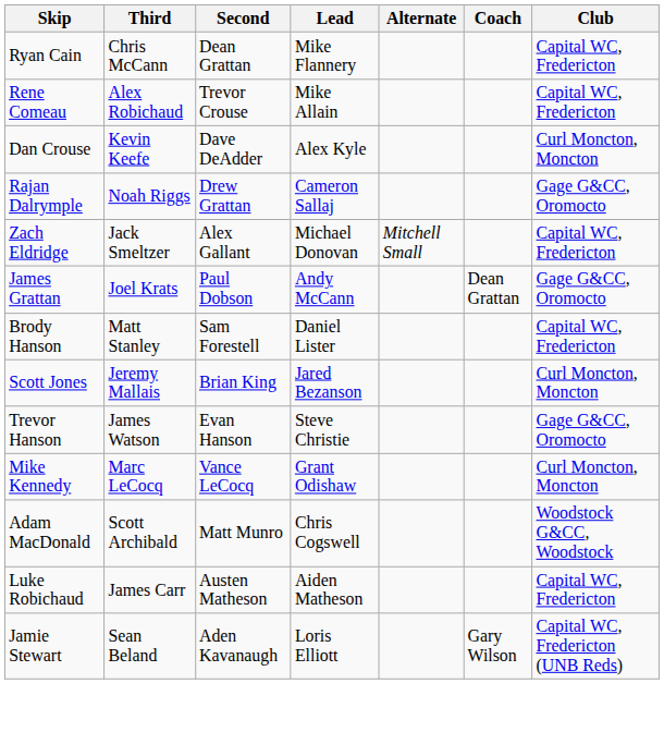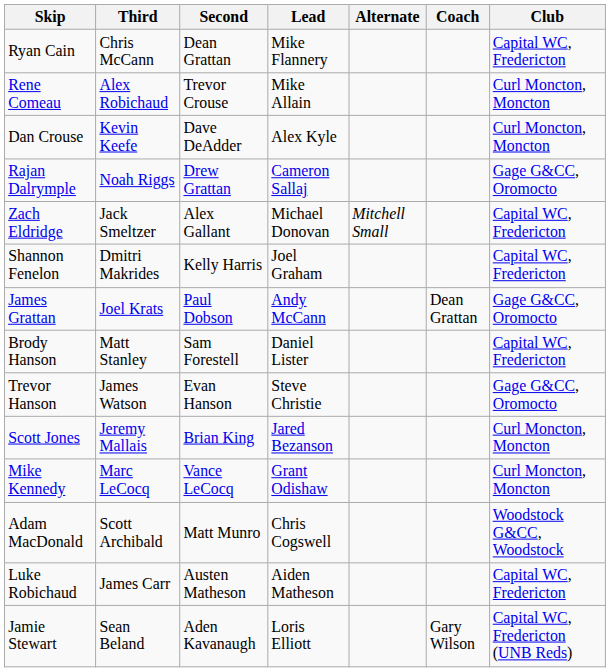 <table class="wikitable">
 <tr>
 <th scope="col">Skip</th>
 <th scope="col">Third</th>
 <th scope="col">Second</th>
 <th scope="col">Lead</th>
 <th scope="col">Alternate</th>
 <th scope="col">Coach</th>
 <th scope="col">Club</th>
 </tr>
 <tr>
 <td>Ryan Cain</td>
 <td>Chris McCann</td>
 <td>Dean Grattan</td>
 <td>Mike Flannery</td>
 <td></td>
 <td></td>
 <td><a href='#'>Capital WC</a>, <a href='#'>Fredericton</a></td>
 </tr>
 <tr>
 <td><a href='#'>Rene Comeau</a></td>
 <td><a href='#'>Alex Robichaud</a></td>
 <td>Trevor Crouse</td>
 <td>Mike Allain</td>
 <td></td>
 <td></td>
-<td><a href='#'>Capital WC</a>, <a href='#'>Fredericton</a></td>
+<td><a href='#'>Curl Moncton</a>, <a href='#'>Moncton</a></td>
 </tr>
 <tr>
 <td>Dan Crouse</td>
 <td><a href='#'>Kevin Keefe</a></td>
 <td>Dave DeAdder</td>
 <td>Alex Kyle</td>
 <td></td>
 <td></td>
 <td><a href='#'>Curl Moncton</a>, <a href='#'>Moncton</a></td>
 </tr>
 <tr>
 <td><a href='#'>Rajan Dalrymple</a></td>
 <td><a href='#'>Noah Riggs</a></td>
 <td><a href='#'>Drew Grattan</a></td>
 <td><a href='#'>Cameron Sallaj</a></td>
 <td></td>
 <td></td>
 <td><a href='#'>Gage G&CC</a>, <a href='#'>Oromocto</a></td>
 </tr>
 <tr>
 <td><a href='#'>Zach Eldridge</a></td>
 <td>Jack Smeltzer</td>
 <td>Alex Gallant</td>
 <td>Michael Donovan</td>
 <td><em>Mitchell Small</em></td>
 <td></td>
 <td><a href='#'>Capital WC</a>, <a href='#'>Fredericton</a></td>
 </tr>
 <tr>
+<td>Shannon Fenelon</td>
+<td>Dmitri Makrides</td>
+<td>Kelly Harris</td>
+<td>Joel Graham</td>
+<td></td>
+<td></td>
+<td><a href='#'>Capital WC</a>, <a href='#'>Fredericton</a></td>
+</tr>
+<tr>
 <td><a href='#'>James Grattan</a></td>
 <td><a href='#'>Joel Krats</a></td>
 <td><a href='#'>Paul Dobson</a></td>
 <td><a href='#'>Andy McCann</a></td>
 <td></td>
 <td>Dean Grattan</td>
 <td><a href='#'>Gage G&CC</a>, <a href='#'>Oromocto</a></td>
 </tr>
 <tr>
 <td>Brody Hanson</td>
 <td>Matt Stanley</td>
 <td>Sam Forestell</td>
 <td>Daniel Lister</td>
 <td></td>
 <td></td>
 <td><a href='#'>Capital WC</a>, <a href='#'>Fredericton</a></td>
 </tr>
 <tr>
+<td>Trevor Hanson</td>
+<td>James Watson</td>
+<td>Evan Hanson</td>
+<td>Steve Christie</td>
+<td></td>
+<td></td>
+<td><a href='#'>Gage G&CC</a>, <a href='#'>Oromocto</a></td>
+</tr>
+<tr>
 <td><a href='#'>Scott Jones</a></td>
 <td><a href='#'>Jeremy Mallais</a></td>
 <td><a href='#'>Brian King</a></td>
 <td><a href='#'>Jared Bezanson</a></td>
 <td></td>
 <td></td>
 <td><a href='#'>Curl Moncton</a>, <a href='#'>Moncton</a></td>
-</tr>
-<tr>
-<td>Trevor Hanson</td>
-<td>James Watson</td>
-<td>Evan Hanson</td>
-<td>Steve Christie</td>
-<td></td>
-<td></td>
-<td><a href='#'>Gage G&CC</a>, <a href='#'>Oromocto</a></td>
 </tr>
 <tr>
 <td><a href='#'>Mike Kennedy</a></td>
 <td><a href='#'>Marc LeCocq</a></td>
 <td><a href='#'>Vance LeCocq</a></td>
 <td><a href='#'>Grant Odishaw</a></td>
 <td></td>
 <td></td>
 <td><a href='#'>Curl Moncton</a>, <a href='#'>Moncton</a></td>
 </tr>
 <tr>
 <td>Adam MacDonald</td>
 <td>Scott Archibald</td>
 <td>Matt Munro</td>
 <td>Chris Cogswell</td>
 <td></td>
 <td></td>
 <td><a href='#'>Woodstock G&CC</a>, <a href='#'>Woodstock</a></td>
 </tr>
 <tr>
 <td>Luke Robichaud</td>
 <td>James Carr</td>
 <td>Austen Matheson</td>
 <td>Aiden Matheson</td>
 <td></td>
 <td></td>
 <td><a href='#'>Capital WC</a>, <a href='#'>Fredericton</a></td>
 </tr>
 <tr>
 <td>Jamie Stewart</td>
 <td>Sean Beland</td>
 <td>Aden Kavanaugh</td>
 <td>Loris Elliott</td>
 <td></td>
 <td>Gary Wilson</td>
 <td><a href='#'>Capital WC</a>, <a href='#'>Fredericton</a> (<a href='#'>UNB Reds</a>)</td>
 </tr>
 </table>
